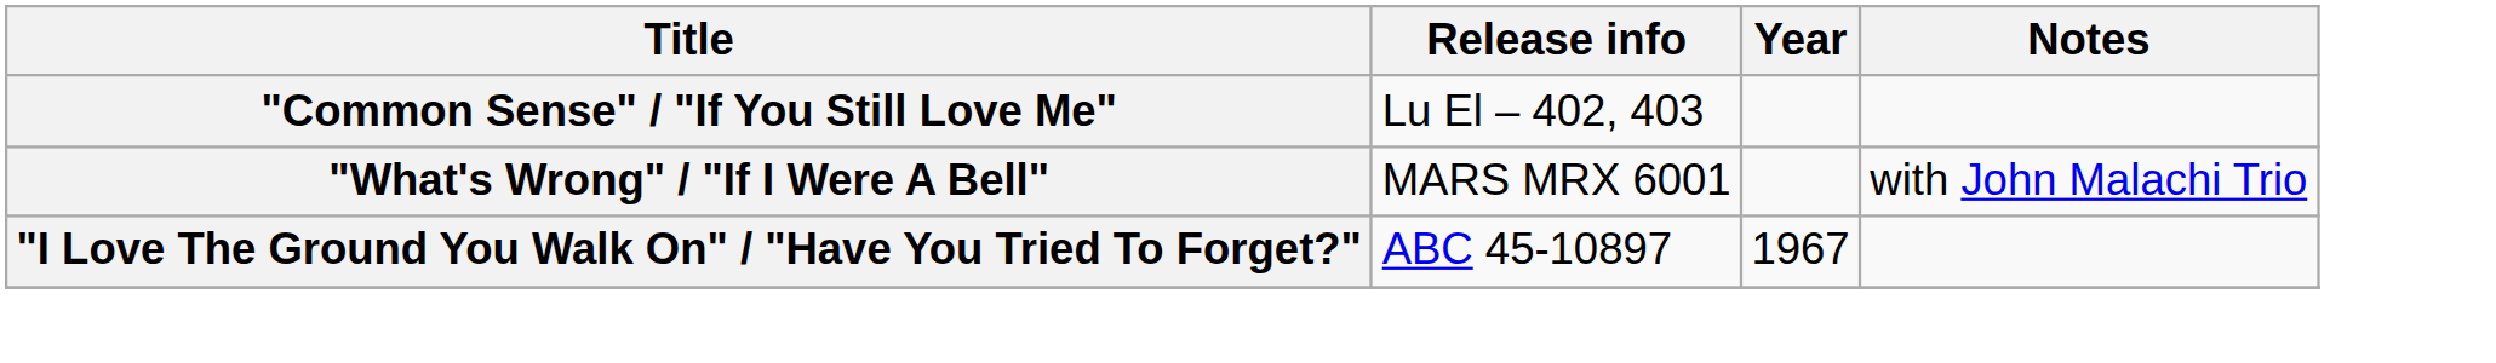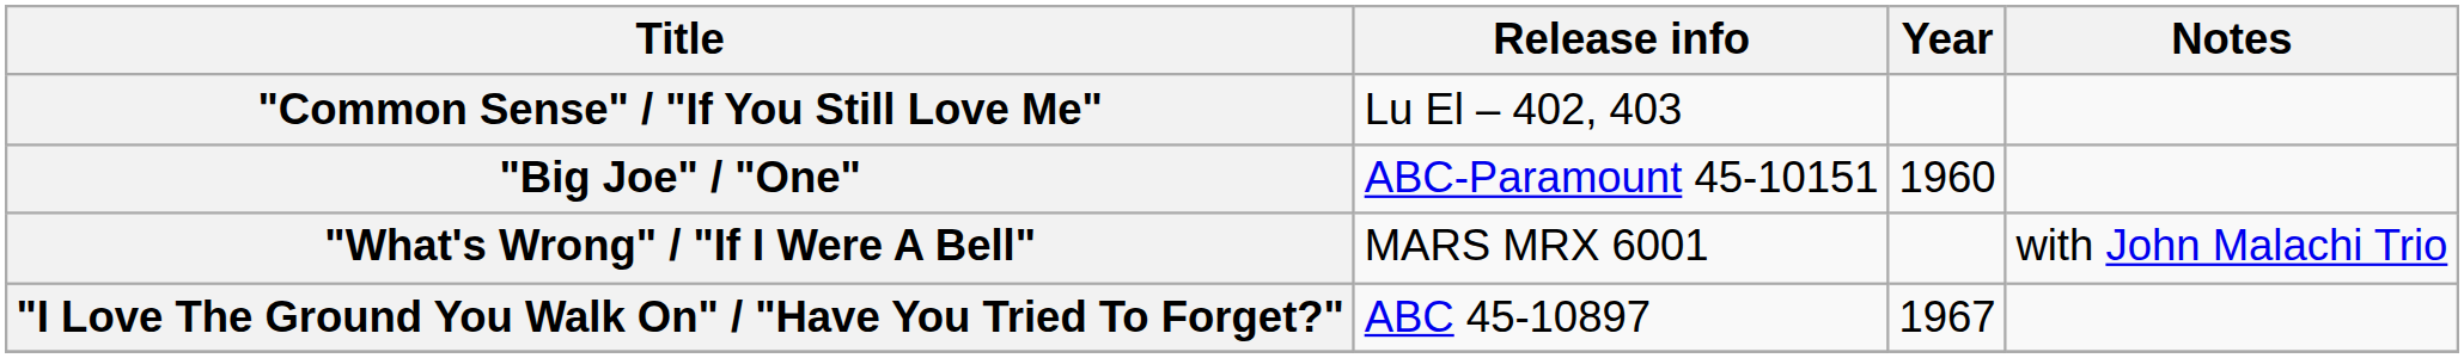 <table class="wikitable plainrowheaders sortable">
 <tr>
 <th scope="col">Title</th>
 <th scope="col">Release info</th>
 <th scope="col">Year</th>
 <th scope="col" class="unsortable">Notes</th>
 </tr>
 <tr>
 <th scope="row">"Common Sense" / "If You Still Love Me"</th>
 <td>Lu El – 402, 403</td>
 <td></td>
+<td></td>
+</tr>
+<tr>
+<th scope="row">"Big Joe" / "One"</th>
+<td><a href='#'>ABC-Paramount</a> 45-10151</td>
+<td>1960</td>
 <td></td>
 </tr>
 <tr>
 <th scope="row">"What's Wrong" / "If I Were A Bell"</th>
 <td>MARS MRX 6001</td>
 <td></td>
 <td>with <a href='#'>John Malachi Trio</a></td>
 </tr>
 <tr>
 <th scope="row">"I Love The Ground You Walk On" / "Have You Tried To Forget?"</th>
 <td><a href='#'>ABC</a> 45-10897</td>
 <td>1967</td>
 <td></td>
 </tr>
 <tr>
 </tr>
 </table>
